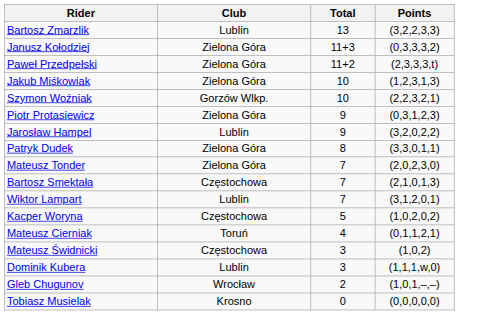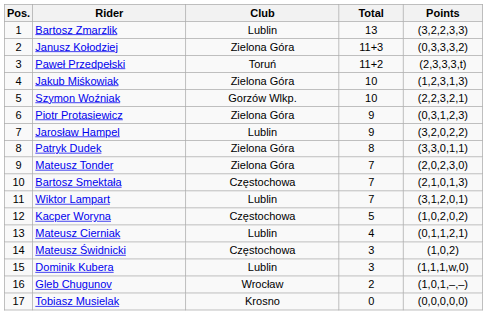 <table class=wikitable style="font-size:93%;">
 <tr>
+<th width=25px>Pos.</th>
 <th width=200px>Rider</th>
 <th width=200px>Club</th>
 <th width=80px>Total</th>
 <th width=100px>Points</th>
 </tr>
 <tr align=center>
+<td>1</td>
 <td align=left><a href='#'>Bartosz Zmarzlik</a></td>
 <td>Lublin</td>
 <td>13</td>
 <td>(3,2,2,3,3)</td>
 </tr>
 <tr align=center>
+<td>2</td>
 <td align=left><a href='#'>Janusz Kołodziej</a></td>
 <td>Zielona Góra</td>
 <td>11+3</td>
 <td>(0,3,3,3,2)</td>
 </tr>
 <tr align=center>
+<td>3</td>
 <td align=left><a href='#'>Paweł Przedpełski</a></td>
-<td>Zielona Góra</td>
+<td>Toruń</td>
 <td>11+2</td>
 <td>(2,3,3,3,t)</td>
 </tr>
 <tr align=center>
+<td>4</td>
 <td align=left><a href='#'>Jakub Miśkowiak</a></td>
 <td>Zielona Góra</td>
 <td>10</td>
 <td>(1,2,3,1,3)</td>
 </tr>
 <tr align=center>
+<td>5</td>
 <td align=left><a href='#'>Szymon Woźniak</a></td>
 <td>Gorzów Wlkp.</td>
 <td>10</td>
 <td>(2,2,3,2,1)</td>
 </tr>
 <tr align=center>
+<td>6</td>
 <td align=left><a href='#'>Piotr Protasiewicz</a></td>
 <td>Zielona Góra</td>
 <td>9</td>
 <td>(0,3,1,2,3)</td>
 </tr>
 <tr align=center>
+<td>7</td>
 <td align=left><a href='#'>Jarosław Hampel</a></td>
 <td>Lublin</td>
 <td>9</td>
 <td>(3,2,0,2,2)</td>
 </tr>
 <tr align=center>
+<td>8</td>
 <td align=left><a href='#'>Patryk Dudek</a></td>
 <td>Zielona Góra</td>
 <td>8</td>
 <td>(3,3,0,1,1)</td>
 </tr>
 <tr align=center>
+<td>9</td>
 <td align=left><a href='#'>Mateusz Tonder</a></td>
 <td>Zielona Góra</td>
 <td>7</td>
 <td>(2,0,2,3,0)</td>
 </tr>
 <tr align=center>
+<td>10</td>
 <td align=left><a href='#'>Bartosz Smektała</a></td>
 <td>Częstochowa</td>
 <td>7</td>
 <td>(2,1,0,1,3)</td>
 </tr>
 <tr align=center>
+<td>11</td>
 <td align=left><a href='#'>Wiktor Lampart</a></td>
 <td>Lublin</td>
 <td>7</td>
 <td>(3,1,2,0,1)</td>
 </tr>
 <tr align=center>
+<td>12</td>
 <td align=left><a href='#'>Kacper Woryna</a></td>
 <td>Częstochowa</td>
 <td>5</td>
 <td>(1,0,2,0,2)</td>
 </tr>
 <tr align=center>
+<td>13</td>
 <td align=left><a href='#'>Mateusz Cierniak</a></td>
-<td>Toruń</td>
+<td>Lublin</td>
 <td>4</td>
 <td>(0,1,1,2,1)</td>
 </tr>
 <tr align=center>
+<td>14</td>
 <td align=left><a href='#'>Mateusz Świdnicki</a></td>
 <td>Częstochowa</td>
 <td>3</td>
 <td>(1,0,2)</td>
 </tr>
 <tr align=center>
+<td>15</td>
 <td align=left><a href='#'>Dominik Kubera</a></td>
 <td>Lublin</td>
 <td>3</td>
 <td>(1,1,1,w,0)</td>
 </tr>
 <tr align=center>
+<td>16</td>
 <td align=left><a href='#'>Gleb Chugunov</a></td>
 <td>Wrocław</td>
 <td>2</td>
 <td>(1,0,1,–,–)</td>
 </tr>
 <tr align=center>
+<td>17</td>
 <td align=left><a href='#'>Tobiasz Musielak</a></td>
 <td>Krosno</td>
 <td>0</td>
 <td>(0,0,0,0,0)</td>
 </tr>
 </table>
